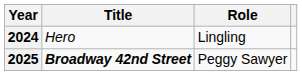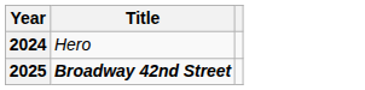 <table class="wikitable plainrowheaders">
 <tr>
 <th scope="col">Year</th>
 <th scope="col">Title</th>
-<th scope="col">Role</th>
 <th scope="col" class="unsortable"></th>
 </tr>
 <tr>
 <th scope="row">2024</th>
 <td><em>Hero</em></td>
-<td>Lingling</td>
 <td></td>
 </tr>
 <tr>
 <th scope="row">2025</th>
 <td><strong><em>Broadway 42nd Street</em></strong></td>
-<td>Peggy Sawyer</td>
 <td></td>
 </tr>
 </table>
